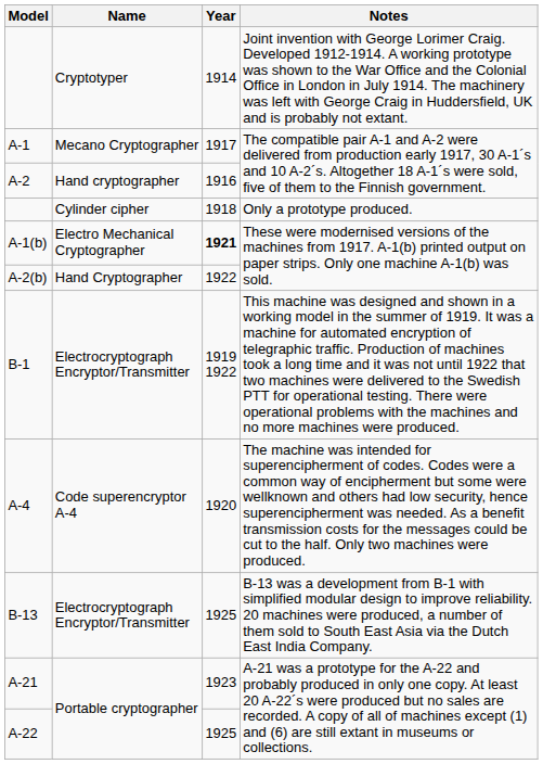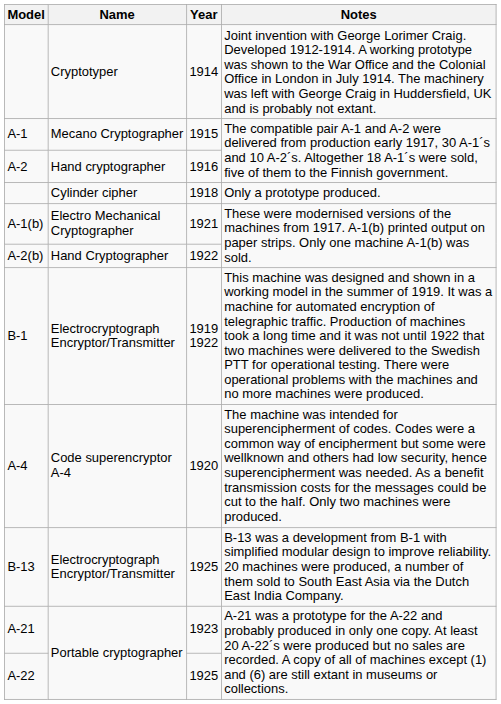 <table class="wikitable">
 <tr>
 <th>Model</th>
 <th>Name</th>
 <th>Year</th>
 <th>Notes</th>
 </tr>
 <tr>
 <td></td>
 <td>Cryptotyper</td>
 <td>1914</td>
 <td>Joint invention with George Lorimer Craig. Developed 1912-1914. A working prototype was shown to the War Office and the Colonial Office in London in July 1914. The machinery was left with George Craig in Huddersfield, UK and is probably not extant.</td>
 </tr>
 <tr>
 <td>A-1</td>
 <td>Mecano Cryptographer</td>
-<td>1917</td>
+<td>1915</td>
 <td rowspan="2">The compatible pair A-1 and A-2 were delivered from production early 1917, 30 A-1´s and 10 A-2´s. Altogether 18 A-1´s were sold, five of them to the Finnish government.</td>
 </tr>
 <tr>
 <td>A-2</td>
 <td>Hand cryptographer</td>
 <td>1916</td>
 </tr>
 <tr>
 <td></td>
 <td>Cylinder cipher</td>
 <td>1918</td>
 <td>Only a prototype produced.</td>
 </tr>
 <tr>
 <td>A-1(b)</td>
 <td>Electro Mechanical Cryptographer</td>
-<td><strong>1921</strong></td>
+<td>1921</td>
 <td rowspan="2">These were modernised versions of  the machines from 1917. A-1(b) printed output on paper strips. Only one machine A-1(b) was sold.</td>
 </tr>
 <tr>
 <td>A-2(b)</td>
 <td>Hand Cryptographer</td>
 <td>1922</td>
 </tr>
 <tr>
 <td>B-1</td>
 <td>Electrocryptograph Encryptor/Transmitter</td>
 <td>1919<br>1922</td>
 <td>This machine was designed and shown in a working model in the summer of 1919. It was a machine for automated encryption of telegraphic traffic. Production of machines took a long time and it was not until 1922 that two machines were delivered to the Swedish PTT for operational testing. There were operational problems with the machines and no more machines were produced.</td>
 </tr>
 <tr>
 <td>A-4</td>
 <td>Code superencryptor A-4</td>
 <td>1920</td>
 <td>The machine was intended for superencipherment of codes. Codes were a common way of encipherment but some were wellknown and others had low security, hence superencipherment was needed. As a benefit transmission costs for the messages could be cut to the half. Only two machines were produced.</td>
 </tr>
 <tr>
 <td>B-13</td>
 <td>Electrocryptograph Encryptor/Transmitter</td>
 <td>1925</td>
 <td>B-13 was a development from B-1 with simplified modular design to improve reliability. 20 machines were produced, a number of them sold to South East Asia via the Dutch East India Company.</td>
 </tr>
 <tr>
 <td>A-21</td>
 <td rowspan="2">Portable cryptographer</td>
 <td>1923</td>
 <td rowspan="2">A-21 was a prototype for the A-22 and probably produced in only one copy. At least 20 A-22´s were produced but no sales are recorded. A copy of all of machines except (1) and (6) are still extant in museums or collections.</td>
 </tr>
 <tr>
 <td>A-22</td>
 <td>1925</td>
 </tr>
 </table>
